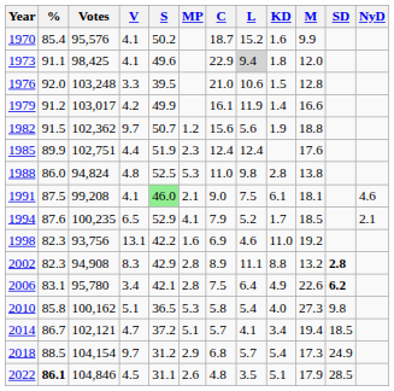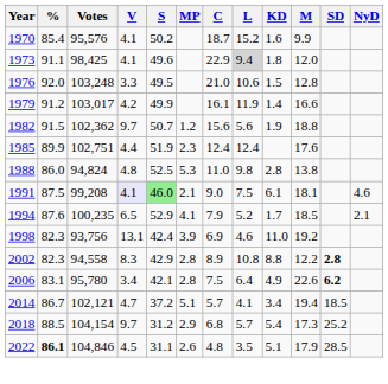 <table class="wikitable sortable" style="font-size: 95%;">
 <tr>
 <th>Year</th>
 <th>%</th>
 <th>Votes</th>
 <th><a href='#'>V</a></th>
 <th><a href='#'>S</a></th>
 <th><a href='#'>MP</a></th>
 <th><a href='#'>C</a></th>
 <th><a href='#'>L</a></th>
 <th><a href='#'>KD</a></th>
 <th><a href='#'>M</a></th>
 <th><a href='#'>SD</a></th>
 <th><a href='#'>NyD</a></th>
 </tr>
 <tr>
 <td><a href='#'>1970</a></td>
 <td>85.4</td>
 <td>95,576</td>
 <td>4.1</td>
 <td>50.2</td>
 <td></td>
 <td>18.7</td>
 <td>15.2</td>
 <td>1.6</td>
 <td>9.9</td>
 <td></td>
 <td></td>
 </tr>
 <tr>
 <td><a href='#'>1973</a></td>
 <td>91.1</td>
 <td>98,425</td>
 <td>4.1</td>
 <td>49.6</td>
 <td></td>
 <td>22.9</td>
 <td style="background: lightgrey;">9.4</td>
 <td>1.8</td>
 <td>12.0</td>
 <td></td>
 <td></td>
 </tr>
 <tr>
 <td><a href='#'>1976</a></td>
 <td>92.0</td>
 <td>103,248</td>
 <td>3.3</td>
-<td>39.5</td>
+<td>49.5</td>
 <td></td>
 <td>21.0</td>
 <td>10.6</td>
 <td>1.5</td>
 <td>12.8</td>
 <td></td>
 <td></td>
 </tr>
 <tr>
 <td><a href='#'>1979</a></td>
 <td>91.2</td>
 <td>103,017</td>
 <td>4.2</td>
 <td>49.9</td>
 <td></td>
 <td>16.1</td>
 <td>11.9</td>
 <td>1.4</td>
 <td>16.6</td>
 <td></td>
 <td></td>
 </tr>
 <tr>
 <td><a href='#'>1982</a></td>
 <td>91.5</td>
 <td>102,362</td>
 <td>9.7</td>
 <td>50.7</td>
 <td>1.2</td>
 <td>15.6</td>
 <td>5.6</td>
 <td>1.9</td>
 <td>18.8</td>
 <td></td>
 <td></td>
 </tr>
 <tr>
 <td><a href='#'>1985</a></td>
 <td>89.9</td>
 <td>102,751</td>
 <td>4.4</td>
 <td>51.9</td>
 <td>2.3</td>
 <td>12.4</td>
 <td>12.4</td>
 <td></td>
 <td>17.6</td>
 <td></td>
 <td></td>
 </tr>
 <tr>
 <td><a href='#'>1988</a></td>
 <td>86.0</td>
 <td>94,824</td>
 <td>4.8</td>
 <td>52.5</td>
 <td>5.3</td>
 <td>11.0</td>
 <td>9.8</td>
 <td>2.8</td>
 <td>13.8</td>
 <td></td>
 <td></td>
 </tr>
 <tr>
 <td><a href='#'>1991</a></td>
 <td>87.5</td>
 <td>99,208</td>
-<td>4.1</td>
+<td style="background: lavender;">4.1</td>
 <td style="background: lightgreen;">46.0</td>
 <td>2.1</td>
 <td>9.0</td>
 <td>7.5</td>
 <td>6.1</td>
 <td>18.1</td>
 <td></td>
 <td>4.6</td>
 </tr>
 <tr>
 <td><a href='#'>1994</a></td>
 <td>87.6</td>
 <td>100,235</td>
 <td>6.5</td>
 <td>52.9</td>
 <td>4.1</td>
 <td>7.9</td>
 <td>5.2</td>
 <td>1.7</td>
 <td>18.5</td>
 <td></td>
 <td>2.1</td>
 </tr>
 <tr>
 <td><a href='#'>1998</a></td>
 <td>82.3</td>
 <td>93,756</td>
 <td>13.1</td>
-<td>42.2</td>
-<td>1.6</td>
+<td>42.4</td>
+<td>3.9</td>
 <td>6.9</td>
 <td>4.6</td>
 <td>11.0</td>
 <td>19.2</td>
 <td></td>
 <td></td>
 </tr>
 <tr>
 <td><a href='#'>2002</a></td>
 <td>82.3</td>
-<td>94,908</td>
+<td>94,558</td>
 <td>8.3</td>
 <td>42.9</td>
 <td>2.8</td>
 <td>8.9</td>
-<td>11.1</td>
+<td>10.8</td>
 <td>8.8</td>
-<td>13.2</td>
+<td>12.2</td>
 <td><strong>2.8</strong></td>
 <td></td>
 </tr>
 <tr>
 <td><a href='#'>2006</a></td>
 <td>83.1</td>
 <td>95,780</td>
 <td>3.4</td>
 <td>42.1</td>
 <td>2.8</td>
 <td>7.5</td>
 <td>6.4</td>
 <td>4.9</td>
 <td>22.6</td>
 <td><strong>6.2</strong></td>
-<td></td>
-</tr>
-<tr>
-<td><a href='#'>2010</a></td>
-<td>85.8</td>
-<td>100,162</td>
-<td>5.1</td>
-<td>36.5</td>
-<td>5.3</td>
-<td>5.8</td>
-<td>5.4</td>
-<td>4.0</td>
-<td>27.3</td>
-<td>9.8</td>
 <td></td>
 </tr>
 <tr>
 <td><a href='#'>2014</a></td>
 <td>86.7</td>
 <td>102,121</td>
 <td>4.7</td>
 <td>37.2</td>
 <td>5.1</td>
 <td>5.7</td>
 <td>4.1</td>
 <td>3.4</td>
 <td>19.4</td>
 <td>18.5</td>
 <td></td>
 </tr>
 <tr>
 <td><a href='#'>2018</a></td>
 <td>88.5</td>
 <td>104,154</td>
 <td>9.7</td>
 <td>31.2</td>
 <td>2.9</td>
 <td>6.8</td>
 <td>5.7</td>
 <td>5.4</td>
 <td>17.3</td>
-<td>24.9</td>
+<td>25.2</td>
 <td></td>
 </tr>
 <tr>
 <td><a href='#'>2022</a></td>
 <td><strong>86.1</strong></td>
 <td>104,846</td>
 <td>4.5</td>
 <td>31.1</td>
 <td>2.6</td>
 <td>4.8</td>
 <td>3.5</td>
 <td>5.1</td>
 <td>17.9</td>
 <td>28.5</td>
 <td></td>
 </tr>
 </table>
